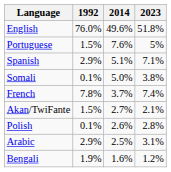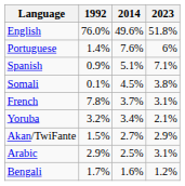 <table class="wikitable sortable" style="text-align:right">
 <tr>
 <th>Language</th>
 <th>1992</th>
 <th>2014</th>
 <th>2023</th>
 </tr>
 <tr>
 <td style="text-align:left"><a href='#'>English</a></td>
 <td>76.0%</td>
 <td>49.6%</td>
 <td>51.8%</td>
 </tr>
 <tr>
 <td style="text-align:left"><a href='#'>Portuguese</a></td>
-<td>1.5%</td>
+<td>1.4%</td>
 <td>7.6%</td>
-<td>5%</td>
+<td>6%</td>
 </tr>
 <tr>
 <td style="text-align:left"><a href='#'>Spanish</a></td>
-<td>2.9%</td>
+<td>0.9%</td>
 <td>5.1%</td>
 <td>7.1%</td>
 </tr>
 <tr>
 <td style="text-align:left"><a href='#'>Somali</a></td>
 <td>0.1%</td>
-<td>5.0%</td>
+<td>4.5%</td>
 <td>3.8%</td>
 </tr>
 <tr>
 <td style="text-align:left"><a href='#'>French</a></td>
 <td>7.8%</td>
 <td>3.7%</td>
-<td>7.4%</td>
+<td>3.1%</td>
+</tr>
+<tr>
+<td style="text-align:left"><a href='#'>Yoruba</a></td>
+<td>3.2%</td>
+<td>3.4%</td>
+<td>2.1%</td>
 </tr>
 <tr>
 <td style="text-align:left"><a href='#'>Akan</a>/TwiFante</td>
 <td>1.5%</td>
 <td>2.7%</td>
-<td>2.1%</td>
-</tr>
-<tr>
-<td style="text-align:left"><a href='#'>Polish</a></td>
-<td>0.1%</td>
-<td>2.6%</td>
-<td>2.8%</td>
+<td>2.9%</td>
 </tr>
 <tr>
 <td style="text-align:left"><a href='#'>Arabic</a></td>
 <td>2.9%</td>
 <td>2.5%</td>
 <td>3.1%</td>
 </tr>
 <tr>
 <td style="text-align:left"><a href='#'>Bengali</a></td>
-<td>1.9%</td>
+<td>1.7%</td>
 <td>1.6%</td>
 <td>1.2%</td>
 </tr>
 </table>
